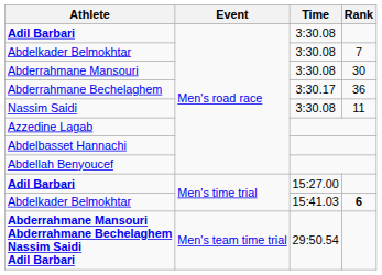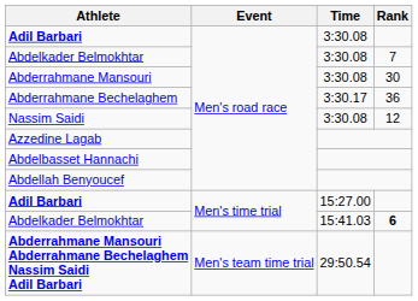 <table class=wikitable style="font-size:90%;">
 <tr>
 <th>Athlete</th>
 <th>Event</th>
 <th>Time</th>
 <th>Rank</th>
 </tr>
 <tr align=center>
 <td align=left><strong><a href='#'>Adil Barbari</a></strong></td>
 <td align=left rowspan=8><a href='#'>Men's road race</a></td>
 <td>3:30.08</td>
 <td></td>
 </tr>
 <tr align=center>
 <td align=left><a href='#'>Abdelkader Belmokhtar</a></td>
 <td>3:30.08</td>
 <td>7</td>
 </tr>
 <tr align=center>
 <td align=left><a href='#'>Abderrahmane Mansouri</a></td>
 <td>3:30.08</td>
 <td>30</td>
 </tr>
 <tr align=center>
 <td align=left><a href='#'>Abderrahmane Bechelaghem</a></td>
 <td>3:30.17</td>
 <td>36</td>
 </tr>
 <tr align=center>
 <td align=left><a href='#'>Nassim Saidi</a></td>
 <td>3:30.08</td>
-<td>11</td>
+<td>12</td>
 </tr>
 <tr align=center>
 <td align=left><a href='#'>Azzedine Lagab</a></td>
 <td colspan=2></td>
 </tr>
 <tr align=center>
 <td align=left><a href='#'>Abdelbasset Hannachi</a></td>
 <td colspan=2></td>
 </tr>
 <tr align=center>
 <td align=left><a href='#'>Abdellah Benyoucef</a></td>
 <td colspan=2></td>
 </tr>
 <tr align=center>
 <td align=left><strong><a href='#'>Adil Barbari</a></strong></td>
 <td align=left rowspan=2><a href='#'>Men's time trial</a></td>
 <td>15:27.00</td>
 <td></td>
 </tr>
 <tr align=center>
 <td align=left><a href='#'>Abdelkader Belmokhtar</a></td>
 <td>15:41.03</td>
 <td><strong>6</strong></td>
 </tr>
 <tr align=center>
 <td align=left><strong><a href='#'>Abderrahmane Mansouri</a><br><a href='#'>Abderrahmane Bechelaghem</a><br><a href='#'>Nassim Saidi</a><br><a href='#'>Adil Barbari</a></strong></td>
 <td align=left><a href='#'>Men's team time trial</a></td>
 <td>29:50.54</td>
 <td></td>
 </tr>
 </table>
